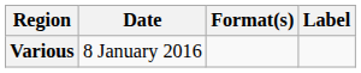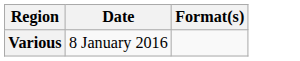 <table class="wikitable plainrowheaders">
 <tr>
 <th scope="col">Region</th>
 <th scope="col">Date</th>
 <th scope="col">Format(s)</th>
-<th scope="col">Label</th>
 </tr>
 <tr>
 <th scope="row">Various</th>
 <td>8 January 2016</td>
 <td></td>
-<td></td>
 </tr>
 </table>
